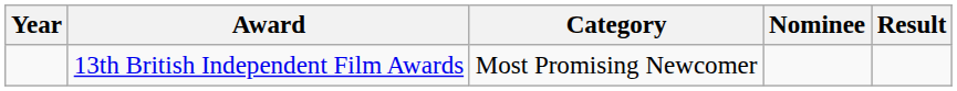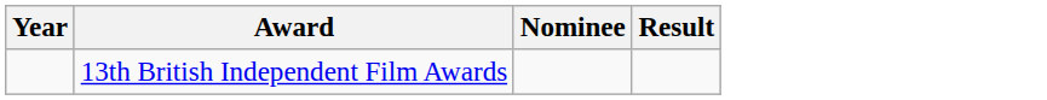 <table class="wikitable sortable">
 <tr>
 <th>Year</th>
 <th>Award</th>
-<th>Category</th>
 <th>Nominee</th>
 <th>Result</th>
 </tr>
 <tr>
 <td></td>
 <td><a href='#'>13th British Independent Film Awards</a></td>
-<td>Most Promising Newcomer</td>
 <td></td>
 <td></td>
 </tr>
 </table>
